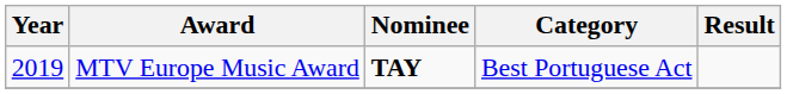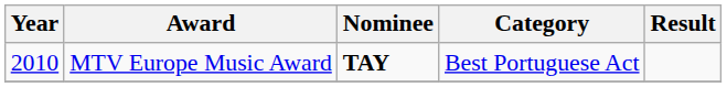 <table class="wikitable">
 <tr>
 <th>Year</th>
 <th>Award</th>
 <th>Nominee</th>
 <th>Category</th>
 <th>Result</th>
 </tr>
 <tr>
-<td><a href='#'>2019</a></td>
+<td><a href='#'>2010</a></td>
 <td><a href='#'>MTV Europe Music Award</a></td>
 <td><strong>TAY</strong></td>
 <td><a href='#'>Best Portuguese Act</a></td>
 <td></td>
 </tr>
 <tr>
 </tr>
 </table>
